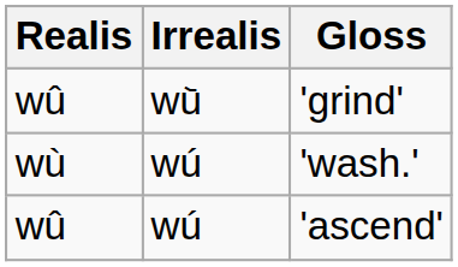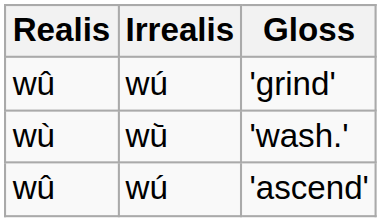 <table class="wikitable">
 <tr>
 <th>Realis</th>
 <th>Irrealis</th>
 <th>Gloss</th>
 </tr>
 <tr>
 <td>wû</td>
-<td>wu᷅</td>
+<td>wú</td>
 <td>'grind'</td>
 </tr>
 <tr>
 <td>wù</td>
-<td>wú</td>
+<td>wu᷅</td>
 <td>'wash.'</td>
 </tr>
 <tr>
 <td>wû</td>
 <td>wú</td>
 <td>'ascend'</td>
 </tr>
 </table>
